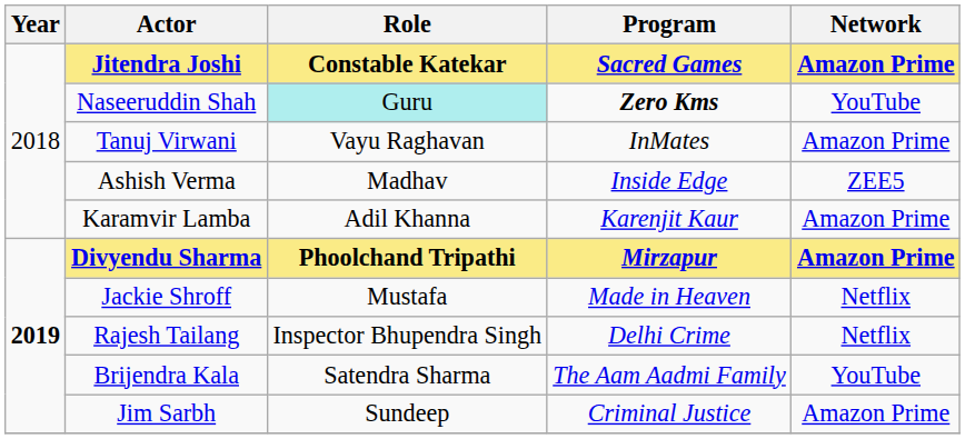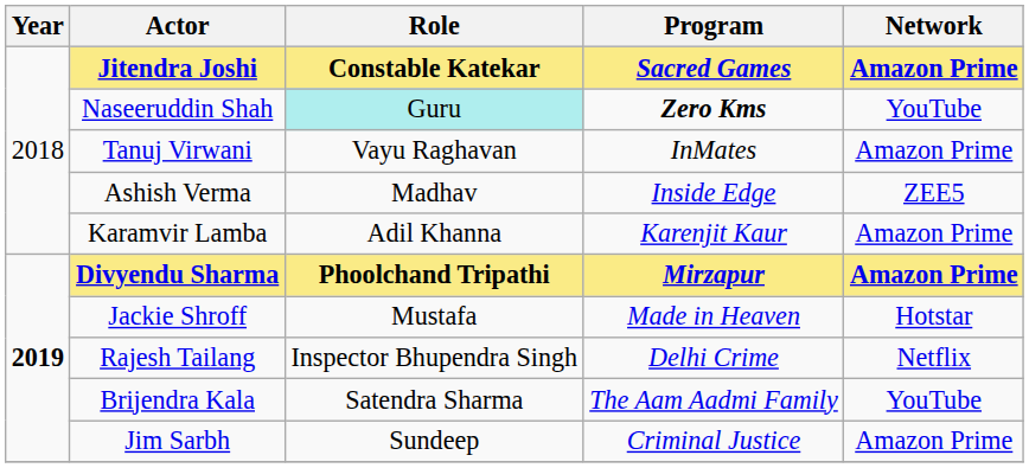 <table class="wikitable sortable" style="text-align:center;">
 <tr>
 <th>Year</th>
 <th>Actor</th>
 <th>Role</th>
 <th>Program</th>
 <th>Network</th>
 </tr>
 <tr>
 <td rowspan="5">2018</td>
 <td style="background:#FAEB86;"><strong><a href='#'>Jitendra Joshi</a></strong></td>
 <td style="background:#FAEB86;"><strong>Constable Katekar</strong></td>
 <td style="background:#FAEB86;"><strong><em><a href='#'>Sacred Games</a></em></strong></td>
 <td style="background:#FAEB86;"><strong><a href='#'>Amazon Prime</a></strong></td>
 </tr>
 <tr>
 <td><a href='#'>Naseeruddin Shah</a></td>
 <td style="background: paleturquoise;">Guru</td>
 <td><strong><em>Zero Kms</em></strong></td>
 <td><a href='#'>YouTube</a></td>
 </tr>
 <tr>
 <td><a href='#'>Tanuj Virwani</a></td>
 <td>Vayu Raghavan</td>
 <td><em>InMates</em></td>
 <td><a href='#'>Amazon Prime</a></td>
 </tr>
 <tr>
 <td>Ashish Verma</td>
 <td>Madhav</td>
 <td><em><a href='#'>Inside Edge</a></em></td>
 <td><a href='#'>ZEE5</a></td>
 </tr>
 <tr>
 <td>Karamvir Lamba</td>
 <td>Adil Khanna</td>
 <td><em><a href='#'>Karenjit Kaur</a></em></td>
 <td><a href='#'>Amazon Prime</a></td>
 </tr>
 <tr>
 <td rowspan="5"><strong>2019</strong></td>
 <td style="background:#FAEB86;"><strong><a href='#'>Divyendu Sharma</a></strong></td>
 <td style="background:#FAEB86;"><strong>Phoolchand Tripathi</strong></td>
 <td style="background:#FAEB86;"><strong><em><a href='#'>Mirzapur</a></em></strong></td>
 <td style="background:#FAEB86;"><strong><a href='#'>Amazon Prime</a></strong></td>
 </tr>
 <tr>
 <td><a href='#'>Jackie Shroff</a></td>
 <td>Mustafa</td>
 <td><em><a href='#'>Made in Heaven</a></em></td>
-<td><a href='#'>Netflix</a></td>
+<td><a href='#'>Hotstar</a></td>
 </tr>
 <tr>
 <td><a href='#'>Rajesh Tailang</a></td>
 <td>Inspector Bhupendra Singh</td>
 <td><em><a href='#'>Delhi Crime</a></em></td>
 <td><a href='#'>Netflix</a></td>
 </tr>
 <tr>
 <td><a href='#'>Brijendra Kala</a></td>
 <td>Satendra Sharma</td>
 <td><em><a href='#'>The Aam Aadmi Family</a></em></td>
 <td><a href='#'>YouTube</a></td>
 </tr>
 <tr>
 <td><a href='#'>Jim Sarbh</a></td>
 <td>Sundeep</td>
 <td><em><a href='#'>Criminal Justice</a></em></td>
 <td><a href='#'>Amazon Prime</a></td>
 </tr>
 <tr>
 </tr>
 </table>
